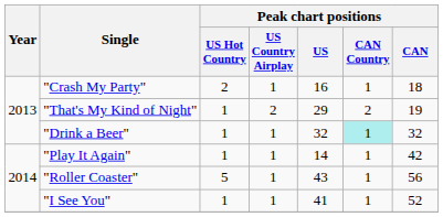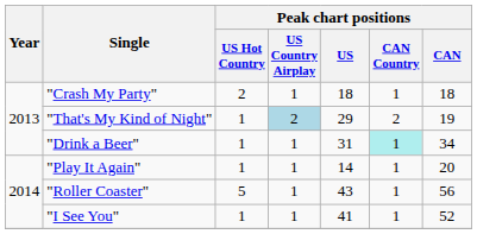 <table class="wikitable" style="text-align:center;">
 <tr>
 <th rowspan="2">Year</th>
 <th rowspan="2">Single</th>
 <th colspan="5">Peak chart positions</th>
 </tr>
 <tr style="font-size:smaller;">
 <th width="45"><a href='#'>US Hot Country</a></th>
 <th width="45"><a href='#'>US Country Airplay</a></th>
 <th width="45"><a href='#'>US</a></th>
 <th width="45"><a href='#'>CAN Country</a><br></th>
 <th width="45"><a href='#'>CAN</a></th>
 </tr>
 <tr>
 <td rowspan="3">2013</td>
 <td align="left">"<a href='#'>Crash My Party</a>"</td>
 <td>2</td>
 <td>1</td>
-<td>16</td>
+<td>18</td>
 <td>1</td>
 <td>18</td>
 </tr>
 <tr>
 <td align="left">"<a href='#'>That's My Kind of Night</a>"</td>
 <td>1</td>
-<td>2</td>
+<td style="background: lightblue;">2</td>
 <td>29</td>
 <td>2</td>
 <td>19</td>
 </tr>
 <tr>
 <td align="left">"<a href='#'>Drink a Beer</a>"</td>
 <td>1</td>
 <td>1</td>
-<td>32</td>
+<td>31</td>
 <td style="background: paleturquoise;">1</td>
-<td>32</td>
+<td>34</td>
 </tr>
 <tr>
 <td rowspan="3">2014</td>
 <td align="left">"<a href='#'>Play It Again</a>"</td>
 <td>1</td>
 <td>1</td>
 <td>14</td>
 <td>1</td>
-<td>42</td>
+<td>20</td>
 </tr>
 <tr>
 <td align="left">"<a href='#'>Roller Coaster</a>"</td>
 <td>5</td>
 <td>1</td>
 <td>43</td>
 <td>1</td>
 <td>56</td>
 </tr>
 <tr>
 <td align="left">"<a href='#'>I See You</a>"</td>
 <td>1</td>
 <td>1</td>
 <td>41</td>
 <td>1</td>
 <td>52</td>
 </tr>
 <tr>
 </tr>
 </table>
